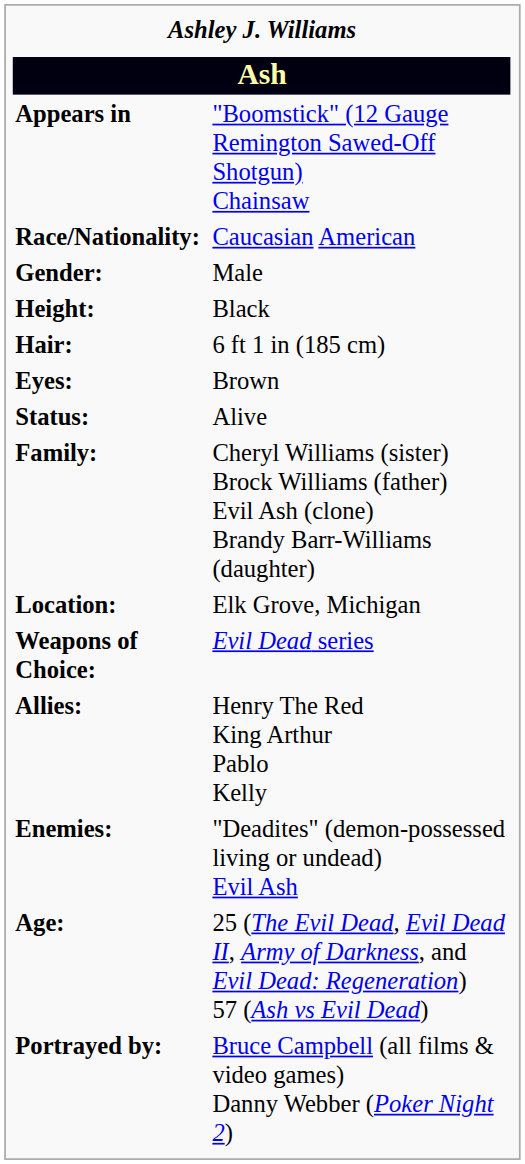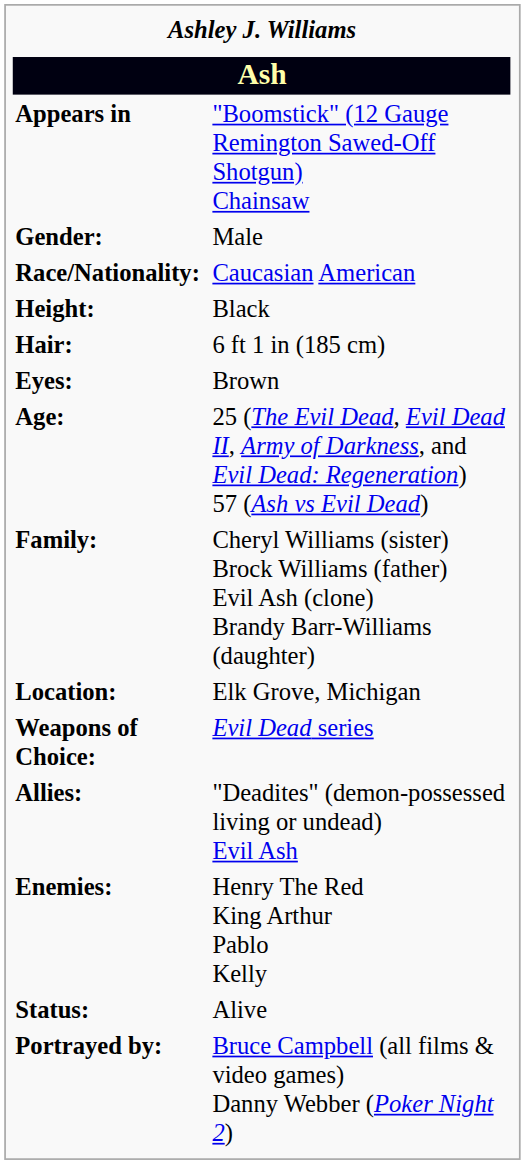 <table class="infobox" style="width: 21em; font-size: 90%; text-align: left">
 <tr>
 <th colspan="2" style="text-align:center;"><em>Ashley J. Williams</em></th>
 </tr>
 <tr>
 <td colspan="2" style="text-align:center;"></td>
 </tr>
 <tr>
 <th colspan="2" style="text-align:center; font-size: larger; background-color: #001; color: #ffa;">Ash</th>
 </tr>
 <tr>
 <th>Appears in</th>
 <td><a href='#'>"Boomstick" (12 Gauge Remington Sawed-Off Shotgun)</a> <br> <a href='#'>Chainsaw</a></td>
 </tr>
 <tr>
+<th>Gender:</th>
+<td>Male</td>
+</tr>
+<tr>
 <th>Race/Nationality:</th>
 <td><a href='#'>Caucasian</a> <a href='#'>American</a></td>
-</tr>
-<tr>
-<th>Gender:</th>
-<td>Male</td>
 </tr>
 <tr>
 <th>Height:</th>
 <td>Black</td>
 </tr>
 <tr>
 <th>Hair:</th>
 <td>6 ft 1 in (185 cm)</td>
 </tr>
 <tr>
 <th>Eyes:</th>
 <td>Brown</td>
 </tr>
 <tr>
-<th>Status:</th>
-<td>Alive</td>
+<th>Age:</th>
+<td>25 (<em><a href='#'>The Evil Dead</a>,</em> <em><a href='#'>Evil Dead II</a></em>, <em><a href='#'>Army of Darkness</a></em>, and <em><a href='#'>Evil Dead: Regeneration</a></em>) <br>57 (<em><a href='#'>Ash vs Evil Dead</a></em>)</td>
 </tr>
 <tr>
 <th>Family:</th>
 <td>Cheryl Williams (sister)<br>Brock Williams (father)<br>Evil Ash (clone)<br>Brandy Barr-Williams (daughter)</td>
 </tr>
 <tr>
 <th>Location:</th>
 <td>Elk Grove, Michigan</td>
 </tr>
 <tr>
 <th>Weapons of Choice:</th>
 <td><a href='#'><em>Evil Dead</em> series</a></td>
 </tr>
 <tr>
 <th>Allies:</th>
+<td>"Deadites" (demon-possessed living or undead)<br> <a href='#'>Evil Ash</a></td>
+</tr>
+<tr>
+<th>Enemies:</th>
 <td>Henry The Red<br>King Arthur<br>Pablo<br>Kelly</td>
 </tr>
 <tr>
-<th>Enemies:</th>
-<td>"Deadites" (demon-possessed living or undead)<br> <a href='#'>Evil Ash</a></td>
-</tr>
-<tr>
-<th>Age:</th>
-<td>25 (<em><a href='#'>The Evil Dead</a>,</em> <em><a href='#'>Evil Dead II</a></em>, <em><a href='#'>Army of Darkness</a></em>, and <em><a href='#'>Evil Dead: Regeneration</a></em>) <br>57 (<em><a href='#'>Ash vs Evil Dead</a></em>)</td>
+<th>Status:</th>
+<td>Alive</td>
 </tr>
 <tr>
 <th>Portrayed by:</th>
 <td><a href='#'>Bruce Campbell</a> (all films & video games)<br>Danny Webber (<em><a href='#'>Poker Night 2</a></em>)</td>
 </tr>
 </table>
